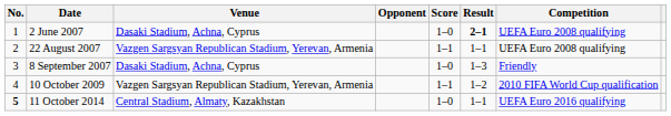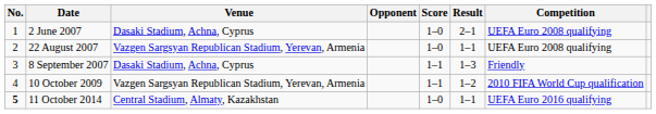 <table class="wikitable sortable">
 <tr>
 <th scope="col">No.</th>
 <th scope="col">Date</th>
 <th scope="col">Venue</th>
 <th scope="col">Opponent</th>
 <th scope="col">Score</th>
 <th scope="col">Result</th>
 <th scope="col">Competition</th>
 <th scope="col" class="unsortable"></th>
 </tr>
 <tr>
 <td style="text-align:center">1</td>
 <td>2 June 2007</td>
 <td><a href='#'>Dasaki Stadium</a>, <a href='#'>Achna</a>, Cyprus</td>
 <td></td>
 <td style="text-align:center">1–0</td>
-<td style="text-align:center"><strong>2–1</strong></td>
+<td style="text-align:center">2–1</td>
 <td><a href='#'>UEFA Euro 2008 qualifying</a></td>
 <td></td>
 </tr>
 <tr>
 <td style="text-align:center">2</td>
 <td>22 August 2007</td>
 <td><a href='#'>Vazgen Sargsyan Republican Stadium</a>, <a href='#'>Yerevan</a>, Armenia</td>
 <td></td>
-<td style="text-align:center">1–1</td>
+<td style="text-align:center">1–0</td>
 <td style="text-align:center">1–1</td>
 <td>UEFA Euro 2008 qualifying</td>
 <td></td>
 </tr>
 <tr>
 <td style="text-align:center">3</td>
 <td>8 September 2007</td>
 <td><a href='#'>Dasaki Stadium</a>, <a href='#'>Achna</a>, Cyprus</td>
 <td></td>
-<td style="text-align:center">1–0</td>
+<td style="text-align:center">1–1</td>
 <td style="text-align:center">1–3</td>
 <td><a href='#'>Friendly</a></td>
 <td></td>
 </tr>
 <tr>
 <td style="text-align:center">4</td>
 <td>10 October 2009</td>
 <td>Vazgen Sargsyan Republican Stadium, Yerevan, Armenia</td>
 <td></td>
 <td style="text-align:center">1–1</td>
 <td style="text-align:center">1–2</td>
 <td><a href='#'>2010 FIFA World Cup qualification</a></td>
 <td></td>
 </tr>
 <tr>
 <td style="text-align:center"><strong>5</strong></td>
 <td>11 October 2014</td>
 <td><a href='#'>Central Stadium</a>, <a href='#'>Almaty</a>, Kazakhstan</td>
 <td></td>
 <td style="text-align:center">1–0</td>
 <td style="text-align:center">1–1</td>
 <td><a href='#'>UEFA Euro 2016 qualifying</a></td>
 <td></td>
 </tr>
 </table>
